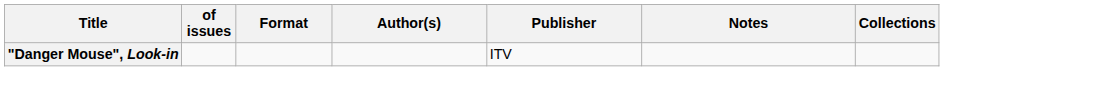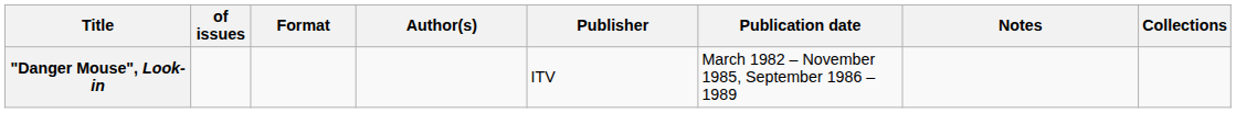 <table class="wikitable">
 <tr>
 <th>Title</th>
 <th style="width:40pt"> of issues</th>
 <th style="width:75pt">Format</th>
 <th style="width:125pt">Author(s)</th>
 <th style="width:125pt">Publisher</th>
+<th style="width:150pt">Publication date</th>
 <th style="width:175pt">Notes</th>
 <th>Collections</th>
 </tr>
 <tr>
 <th>"Danger Mouse", <em>Look-in</em></th>
 <td></td>
 <td></td>
 <td></td>
 <td>ITV</td>
+<td>March 1982 – November 1985, September 1986 – 1989</td>
 <td></td>
 <td></td>
 </tr>
 </table>
